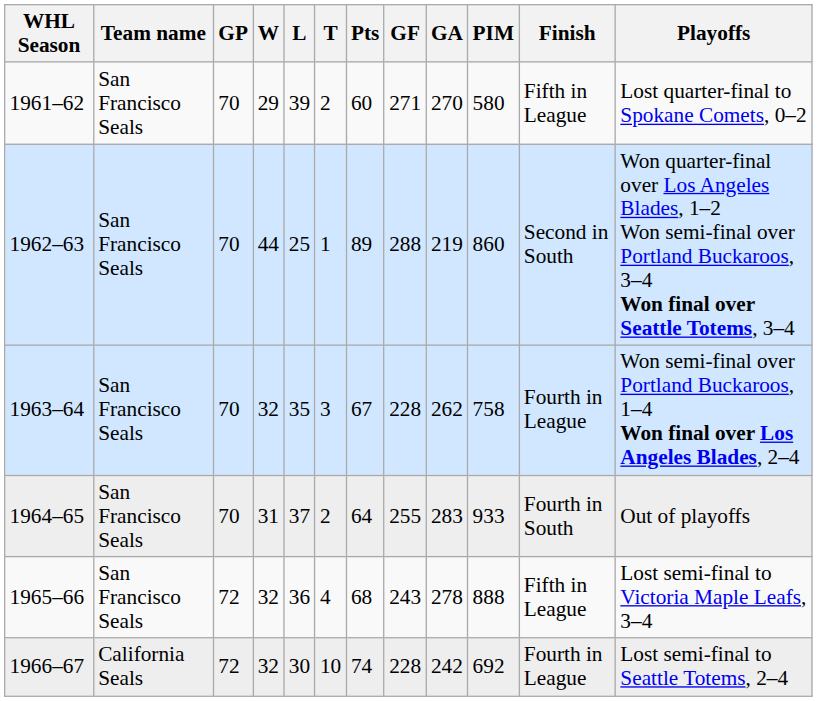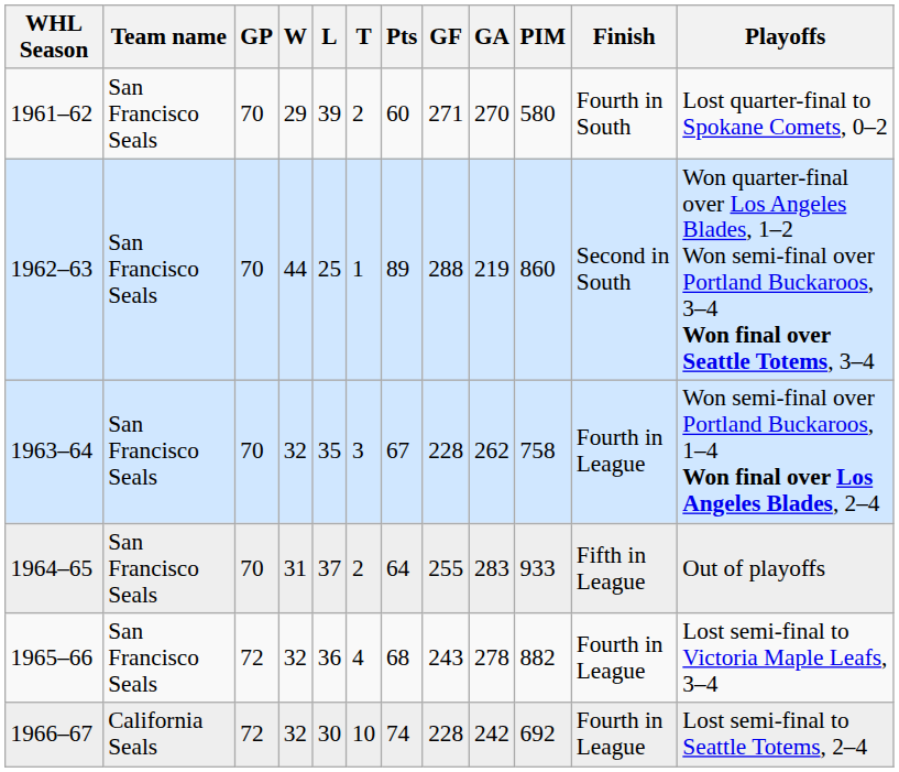 <table class="wikitable">
 <tr>
 <th>WHL Season</th>
 <th>Team name</th>
 <th>GP</th>
 <th>W</th>
 <th>L</th>
 <th>T</th>
 <th>Pts</th>
 <th>GF</th>
 <th>GA</th>
 <th>PIM</th>
 <th>Finish</th>
 <th>Playoffs</th>
 </tr>
 <tr>
 <td>1961–62</td>
 <td>San Francisco Seals</td>
 <td>70</td>
 <td>29</td>
 <td>39</td>
 <td>2</td>
 <td>60</td>
 <td>271</td>
 <td>270</td>
 <td>580</td>
-<td>Fifth in League</td>
+<td>Fourth in South</td>
 <td>Lost quarter-final to <a href='#'>Spokane Comets</a>, 0–2</td>
 </tr>
 <tr bgcolor="D0E7FF">
 <td>1962–63</td>
 <td>San Francisco Seals</td>
 <td>70</td>
 <td>44</td>
 <td>25</td>
 <td>1</td>
 <td>89</td>
 <td>288</td>
 <td>219</td>
 <td>860</td>
 <td>Second in South</td>
 <td>Won quarter-final over <a href='#'>Los Angeles Blades</a>, 1–2<br>Won semi-final over <a href='#'>Portland Buckaroos</a>, 3–4<br><strong>Won final over <a href='#'>Seattle Totems</a></strong>, 3–4</td>
 </tr>
 <tr bgcolor="D0E7FF">
 <td>1963–64</td>
 <td>San Francisco Seals</td>
 <td>70</td>
 <td>32</td>
 <td>35</td>
 <td>3</td>
 <td>67</td>
 <td>228</td>
 <td>262</td>
 <td>758</td>
 <td>Fourth in League</td>
 <td>Won semi-final over <a href='#'>Portland Buckaroos</a>, 1–4<br><strong>Won final over <a href='#'>Los Angeles Blades</a></strong>, 2–4</td>
 </tr>
 <tr bgcolor="#eeeeee">
 <td>1964–65</td>
 <td>San Francisco Seals</td>
 <td>70</td>
 <td>31</td>
 <td>37</td>
 <td>2</td>
 <td>64</td>
 <td>255</td>
 <td>283</td>
 <td>933</td>
-<td>Fourth in South</td>
+<td>Fifth in League</td>
 <td>Out of playoffs</td>
 </tr>
 <tr>
 <td>1965–66</td>
 <td>San Francisco Seals</td>
 <td>72</td>
 <td>32</td>
 <td>36</td>
 <td>4</td>
 <td>68</td>
 <td>243</td>
 <td>278</td>
-<td>888</td>
-<td>Fifth in League</td>
+<td>882</td>
+<td>Fourth in League</td>
 <td>Lost semi-final to <a href='#'>Victoria Maple Leafs</a>, 3–4</td>
 </tr>
 <tr bgcolor="#eeeeee">
 <td>1966–67</td>
 <td>California Seals</td>
 <td>72</td>
 <td>32</td>
 <td>30</td>
 <td>10</td>
 <td>74</td>
 <td>228</td>
 <td>242</td>
 <td>692</td>
 <td>Fourth in League</td>
 <td>Lost semi-final to <a href='#'>Seattle Totems</a>, 2–4</td>
 </tr>
 </table>
